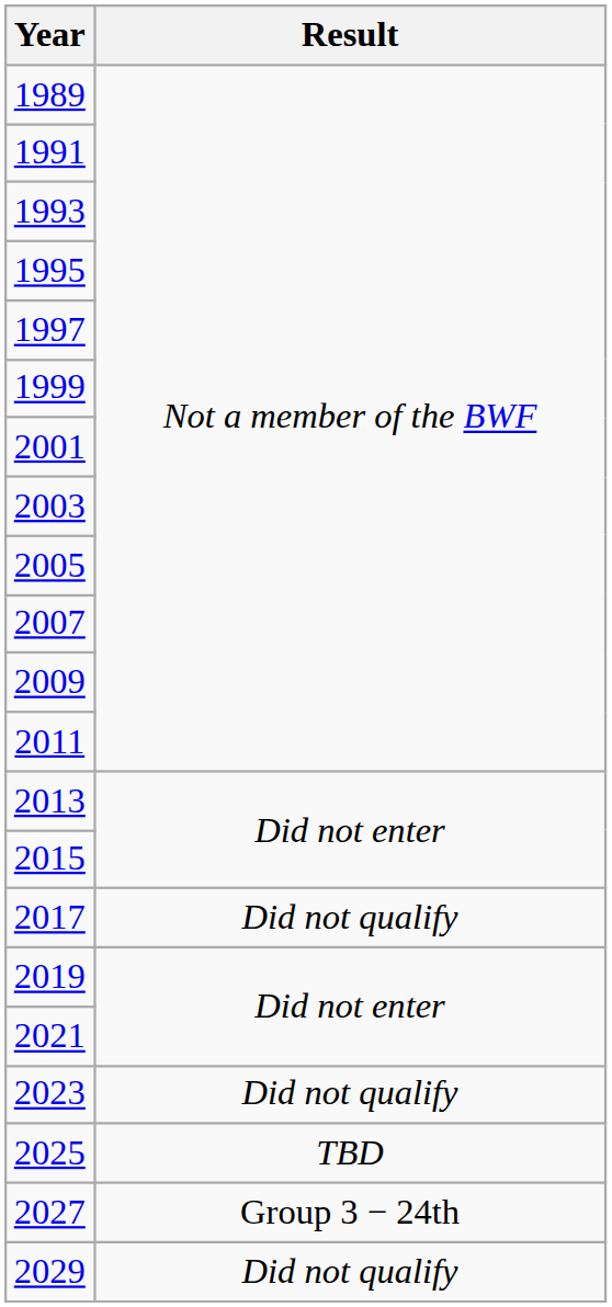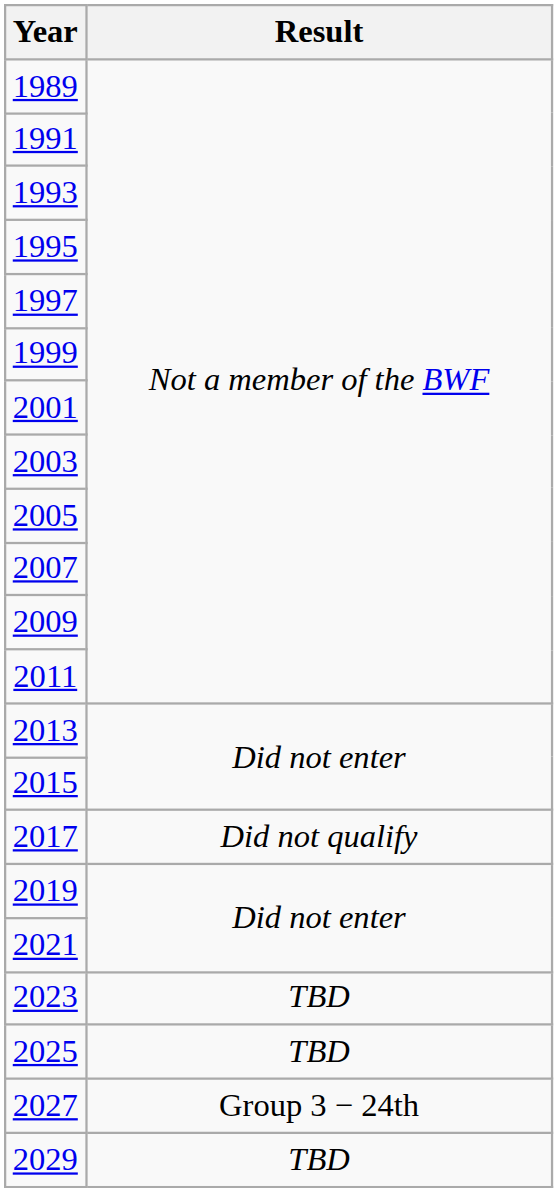 <table class="wikitable" style="text-align: center; font-size:90%">
 <tr>
 <th>Year</th>
 <th style="width:200px">Result</th>
 </tr>
 <tr>
 <td> <a href='#'>1989</a></td>
 <td rowspan="12"><em>Not a member of the <a href='#'>BWF</a></em></td>
 </tr>
 <tr>
 <td> <a href='#'>1991</a></td>
 </tr>
 <tr>
 <td> <a href='#'>1993</a></td>
 </tr>
 <tr>
 <td> <a href='#'>1995</a></td>
 </tr>
 <tr>
 <td> <a href='#'>1997</a></td>
 </tr>
 <tr>
 <td> <a href='#'>1999</a></td>
 </tr>
 <tr>
 <td> <a href='#'>2001</a></td>
 </tr>
 <tr>
 <td> <a href='#'>2003</a></td>
 </tr>
 <tr>
 <td> <a href='#'>2005</a></td>
 </tr>
 <tr>
 <td> <a href='#'>2007</a></td>
 </tr>
 <tr>
 <td> <a href='#'>2009</a></td>
 </tr>
 <tr>
 <td> <a href='#'>2011</a></td>
 </tr>
 <tr>
 <td> <a href='#'>2013</a></td>
 <td rowspan="2"><em>Did not enter</em></td>
 </tr>
 <tr>
 <td> <a href='#'>2015</a></td>
 </tr>
 <tr>
 <td> <a href='#'>2017</a></td>
 <td><em>Did not qualify</em></td>
 </tr>
 <tr>
 <td> <a href='#'>2019</a></td>
 <td rowspan="2"><em>Did not enter</em></td>
 </tr>
 <tr>
 <td> <a href='#'>2021</a></td>
 </tr>
 <tr>
 <td> <a href='#'>2023</a></td>
-<td><em>Did not qualify</em></td>
+<td><em>TBD</em></td>
 </tr>
 <tr>
 <td> <a href='#'>2025</a></td>
 <td><em>TBD</em></td>
 </tr>
 <tr>
 <td> <a href='#'>2027</a></td>
 <td>Group 3 − 24th</td>
 </tr>
 <tr>
 <td> <a href='#'>2029</a></td>
-<td><em>Did not qualify</em></td>
+<td><em>TBD</em></td>
 </tr>
 </table>
